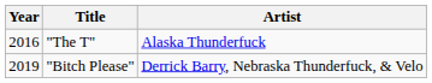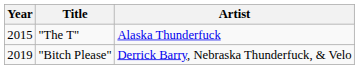 <table class="wikitable">
 <tr>
 <th>Year</th>
 <th>Title</th>
 <th>Artist</th>
 </tr>
 <tr>
-<td>2016</td>
+<td>2015</td>
 <td>"The T"</td>
 <td><a href='#'>Alaska Thunderfuck</a></td>
 </tr>
 <tr>
 <td>2019</td>
 <td>"Bitch Please"</td>
 <td><a href='#'>Derrick Barry</a>, Nebraska Thunderfuck, & Velo</td>
 </tr>
 </table>
